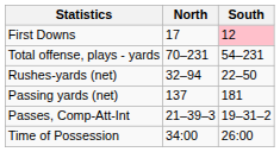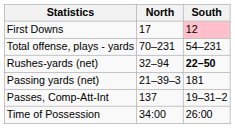 <table class="wikitable">
 <tr>
 <th>Statistics</th>
 <th>North</th>
 <th>South</th>
 </tr>
 <tr>
 <td>First Downs</td>
 <td>17</td>
 <td style="background: pink;">12</td>
 </tr>
 <tr>
 <td>Total offense, plays - yards</td>
 <td>70–231</td>
 <td>54–231</td>
 </tr>
 <tr>
 <td>Rushes-yards (net)</td>
 <td>32–94</td>
-<td>22–50</td>
+<td><strong>22–50</strong></td>
 </tr>
 <tr>
 <td>Passing yards (net)</td>
-<td>137</td>
+<td>21–39–3</td>
 <td>181</td>
 </tr>
 <tr>
 <td>Passes, Comp-Att-Int</td>
-<td>21–39–3</td>
+<td>137</td>
 <td>19–31–2</td>
 </tr>
 <tr>
 <td>Time of Possession</td>
 <td>34:00</td>
 <td>26:00</td>
 </tr>
 </table>
